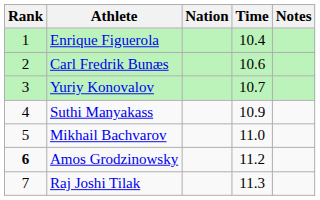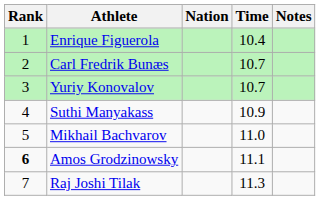 <table class="wikitable sortable" style="text-align:center">
 <tr>
 <th>Rank</th>
 <th>Athlete</th>
 <th>Nation</th>
 <th>Time</th>
 <th>Notes</th>
 </tr>
 <tr bgcolor=bbf3bb>
 <td>1</td>
 <td align=left><a href='#'>Enrique Figuerola</a></td>
 <td align=left></td>
 <td>10.4</td>
 <td></td>
 </tr>
 <tr bgcolor=bbf3bb>
 <td>2</td>
 <td align=left><a href='#'>Carl Fredrik Bunæs</a></td>
 <td align=left></td>
-<td>10.6</td>
+<td>10.7</td>
 <td></td>
 </tr>
 <tr bgcolor=bbf3bb>
 <td>3</td>
 <td align=left><a href='#'>Yuriy Konovalov</a></td>
 <td align=left></td>
 <td>10.7</td>
 <td></td>
 </tr>
 <tr>
 <td>4</td>
 <td align=left><a href='#'>Suthi Manyakass</a></td>
 <td align=left></td>
 <td>10.9</td>
 <td></td>
 </tr>
 <tr>
 <td>5</td>
 <td align=left><a href='#'>Mikhail Bachvarov</a></td>
 <td align=left></td>
 <td>11.0</td>
 <td></td>
 </tr>
 <tr>
 <td><strong>6</strong></td>
 <td align=left><a href='#'>Amos Grodzinowsky</a></td>
 <td align=left></td>
-<td>11.2</td>
+<td>11.1</td>
 <td></td>
 </tr>
 <tr>
 <td>7</td>
 <td align=left><a href='#'>Raj Joshi Tilak</a></td>
 <td align=left></td>
 <td>11.3</td>
 <td></td>
 </tr>
 </table>
